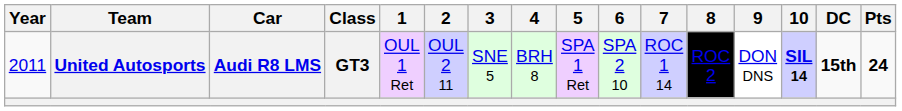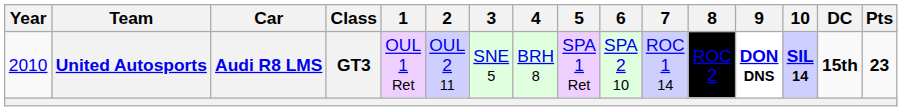 <table class="wikitable" style="text-align:center; font-size:85%">
 <tr>
 <th>Year</th>
 <th>Team</th>
 <th>Car</th>
 <th>Class</th>
 <th>1</th>
 <th>2</th>
 <th>3</th>
 <th>4</th>
 <th>5</th>
 <th>6</th>
 <th>7</th>
 <th>8</th>
 <th>9</th>
 <th>10</th>
 <th>DC</th>
 <th>Pts</th>
 </tr>
 <tr>
-<td><a href='#'>2011</a></td>
+<td><a href='#'>2010</a></td>
 <th nowrap><a href='#'>United Autosports</a></th>
 <th nowrap><a href='#'>Audi R8 LMS</a></th>
 <th><span>GT3</span></th>
 <td style="background:#EFCFFF;"><a href='#'>OUL<br>1</a><br><small>Ret</small></td>
 <td style="background:#CFCFFF;"><a href='#'>OUL<br>2</a><br><small>11</small></td>
 <td style="background:#DFFFDF;"><a href='#'>SNE</a><br><small>5</small></td>
 <td style="background:#DFFFDF;"><a href='#'>BRH</a><br><small>8</small></td>
 <td style="background:#EFCFFF;"><a href='#'>SPA<br>1</a><br><small>Ret</small></td>
 <td style="background:#DFFFDF;"><a href='#'>SPA<br>2</a><br><small>10</small></td>
 <td style="background:#CFCFFF;"><a href='#'>ROC<br>1</a><br><small>14</small></td>
 <td style="background:#000000; color:white"><a href='#'><span>ROC<br>2</span></a><br></td>
-<td style="background:#FFFFFF;"><a href='#'>DON</a><br><small>DNS</small></td>
+<td style="background:#FFFFFF;"><strong><a href='#'>DON</a><br><small>DNS</small></strong></td>
 <td style="background:#CFCFFF;"><strong><a href='#'>SIL</a><br><small>14</small></strong></td>
 <td><strong>15th</strong></td>
-<td><strong>24</strong></td>
+<td><strong>23</strong></td>
 </tr>
 <tr>
 <th colspan="16"></th>
 </tr>
 </table>
